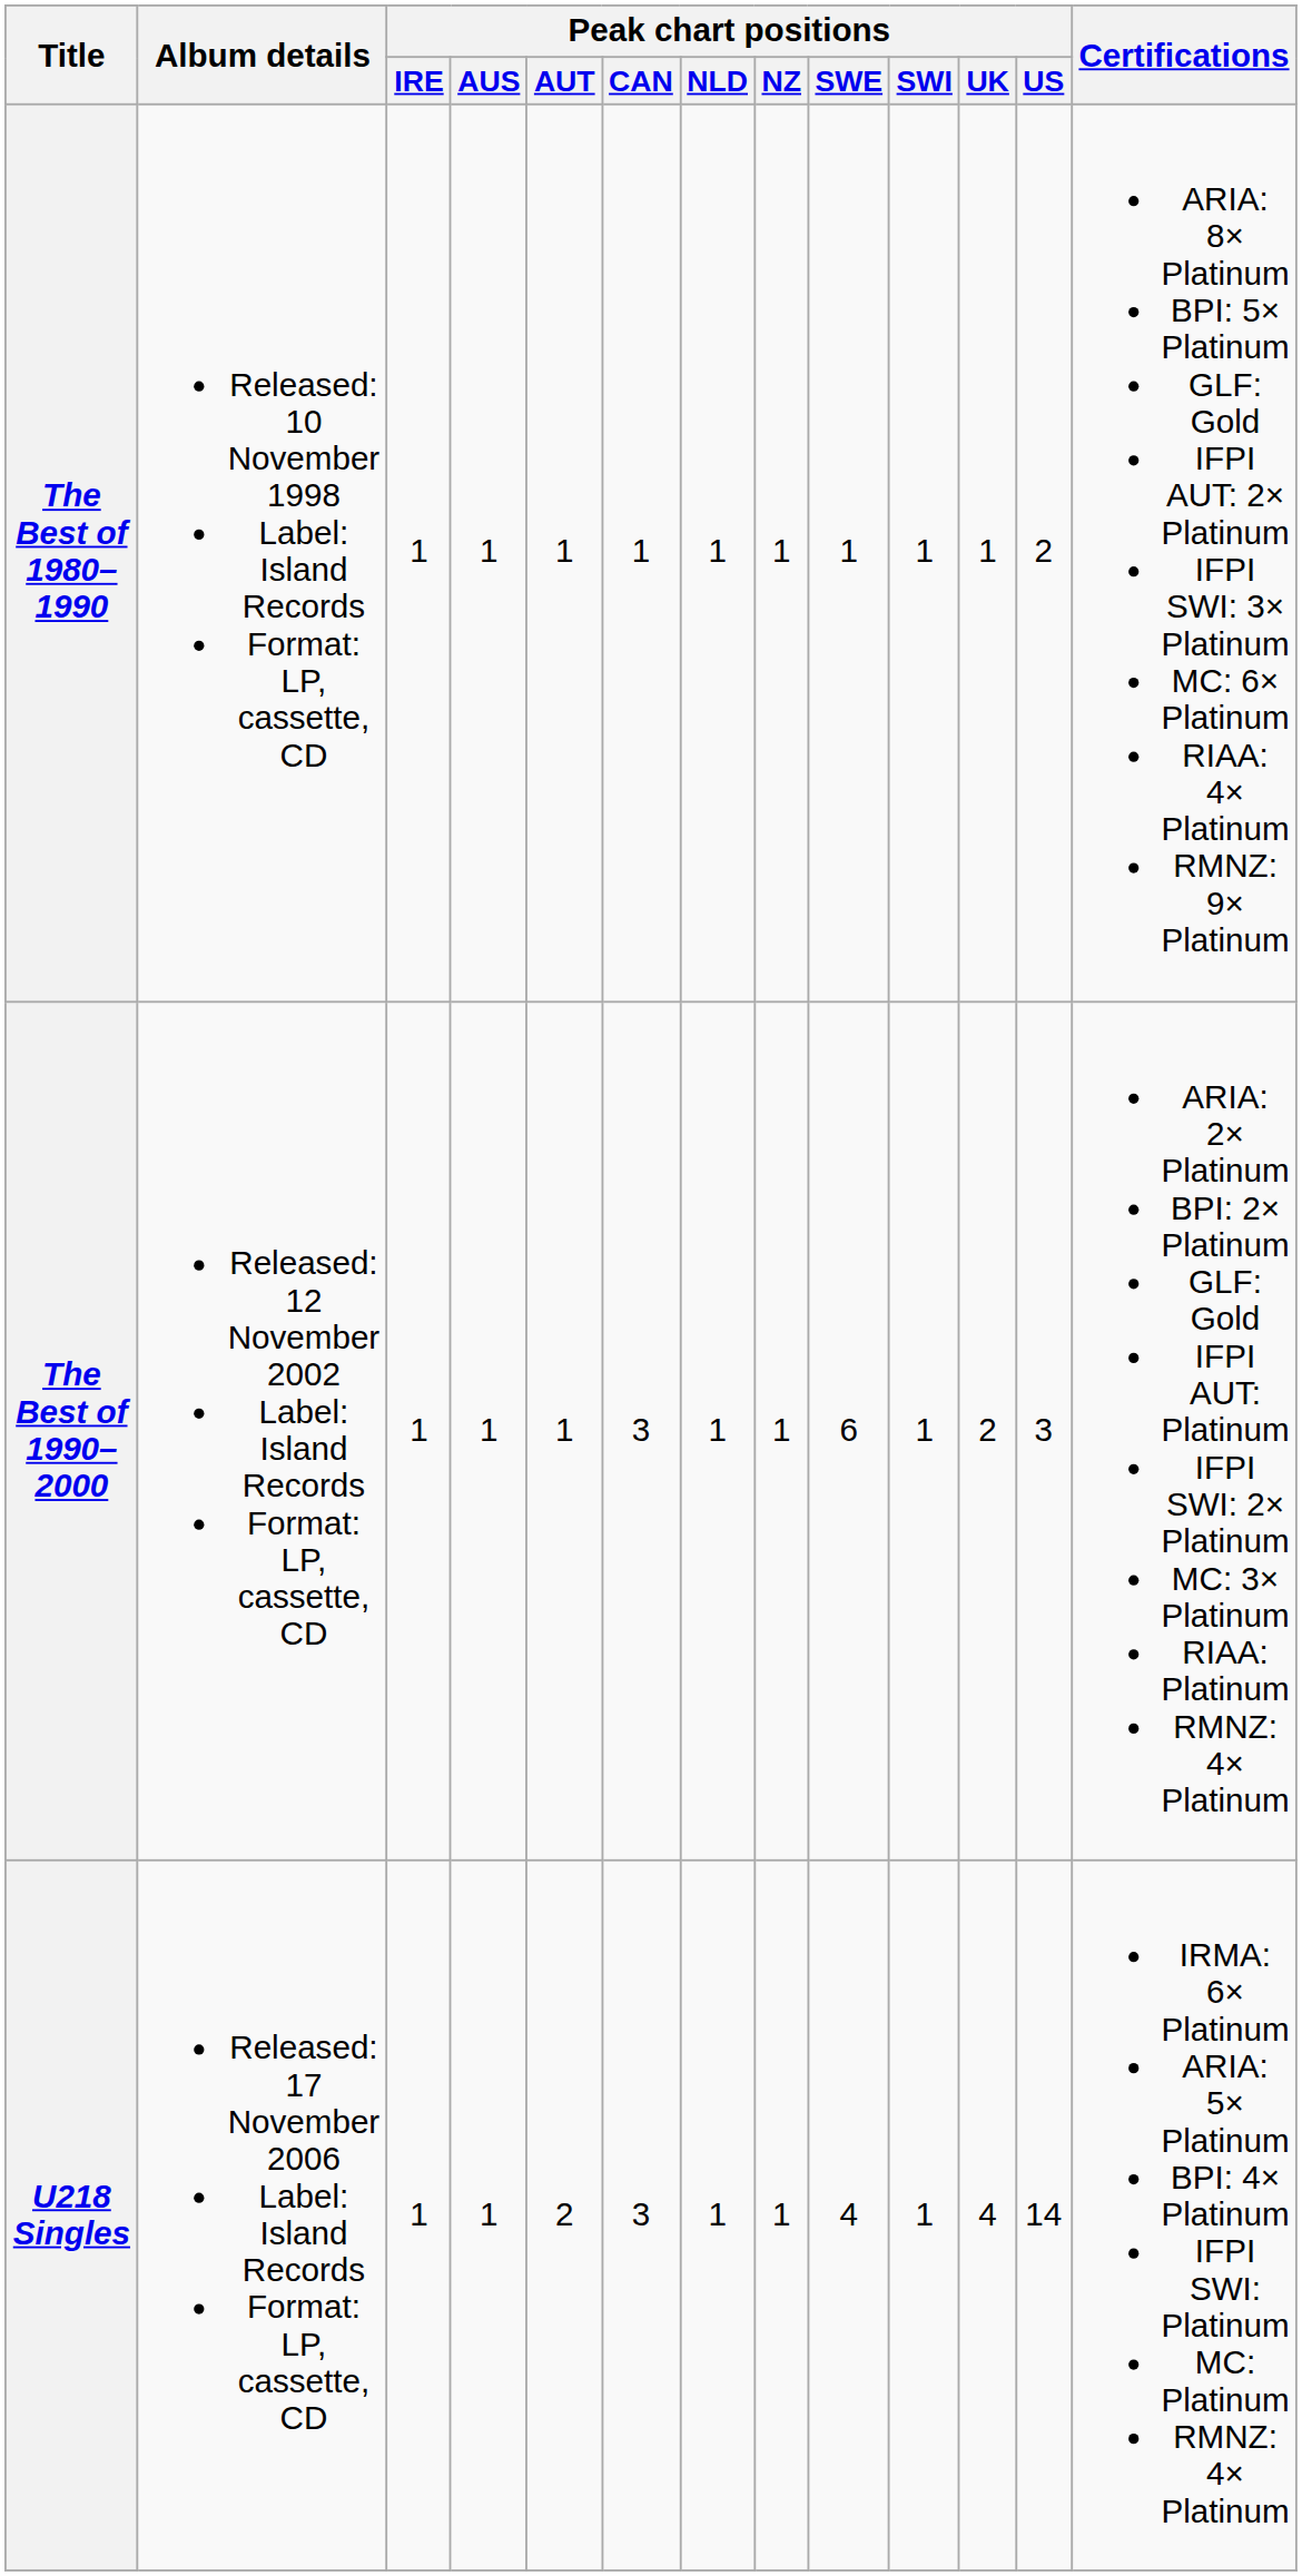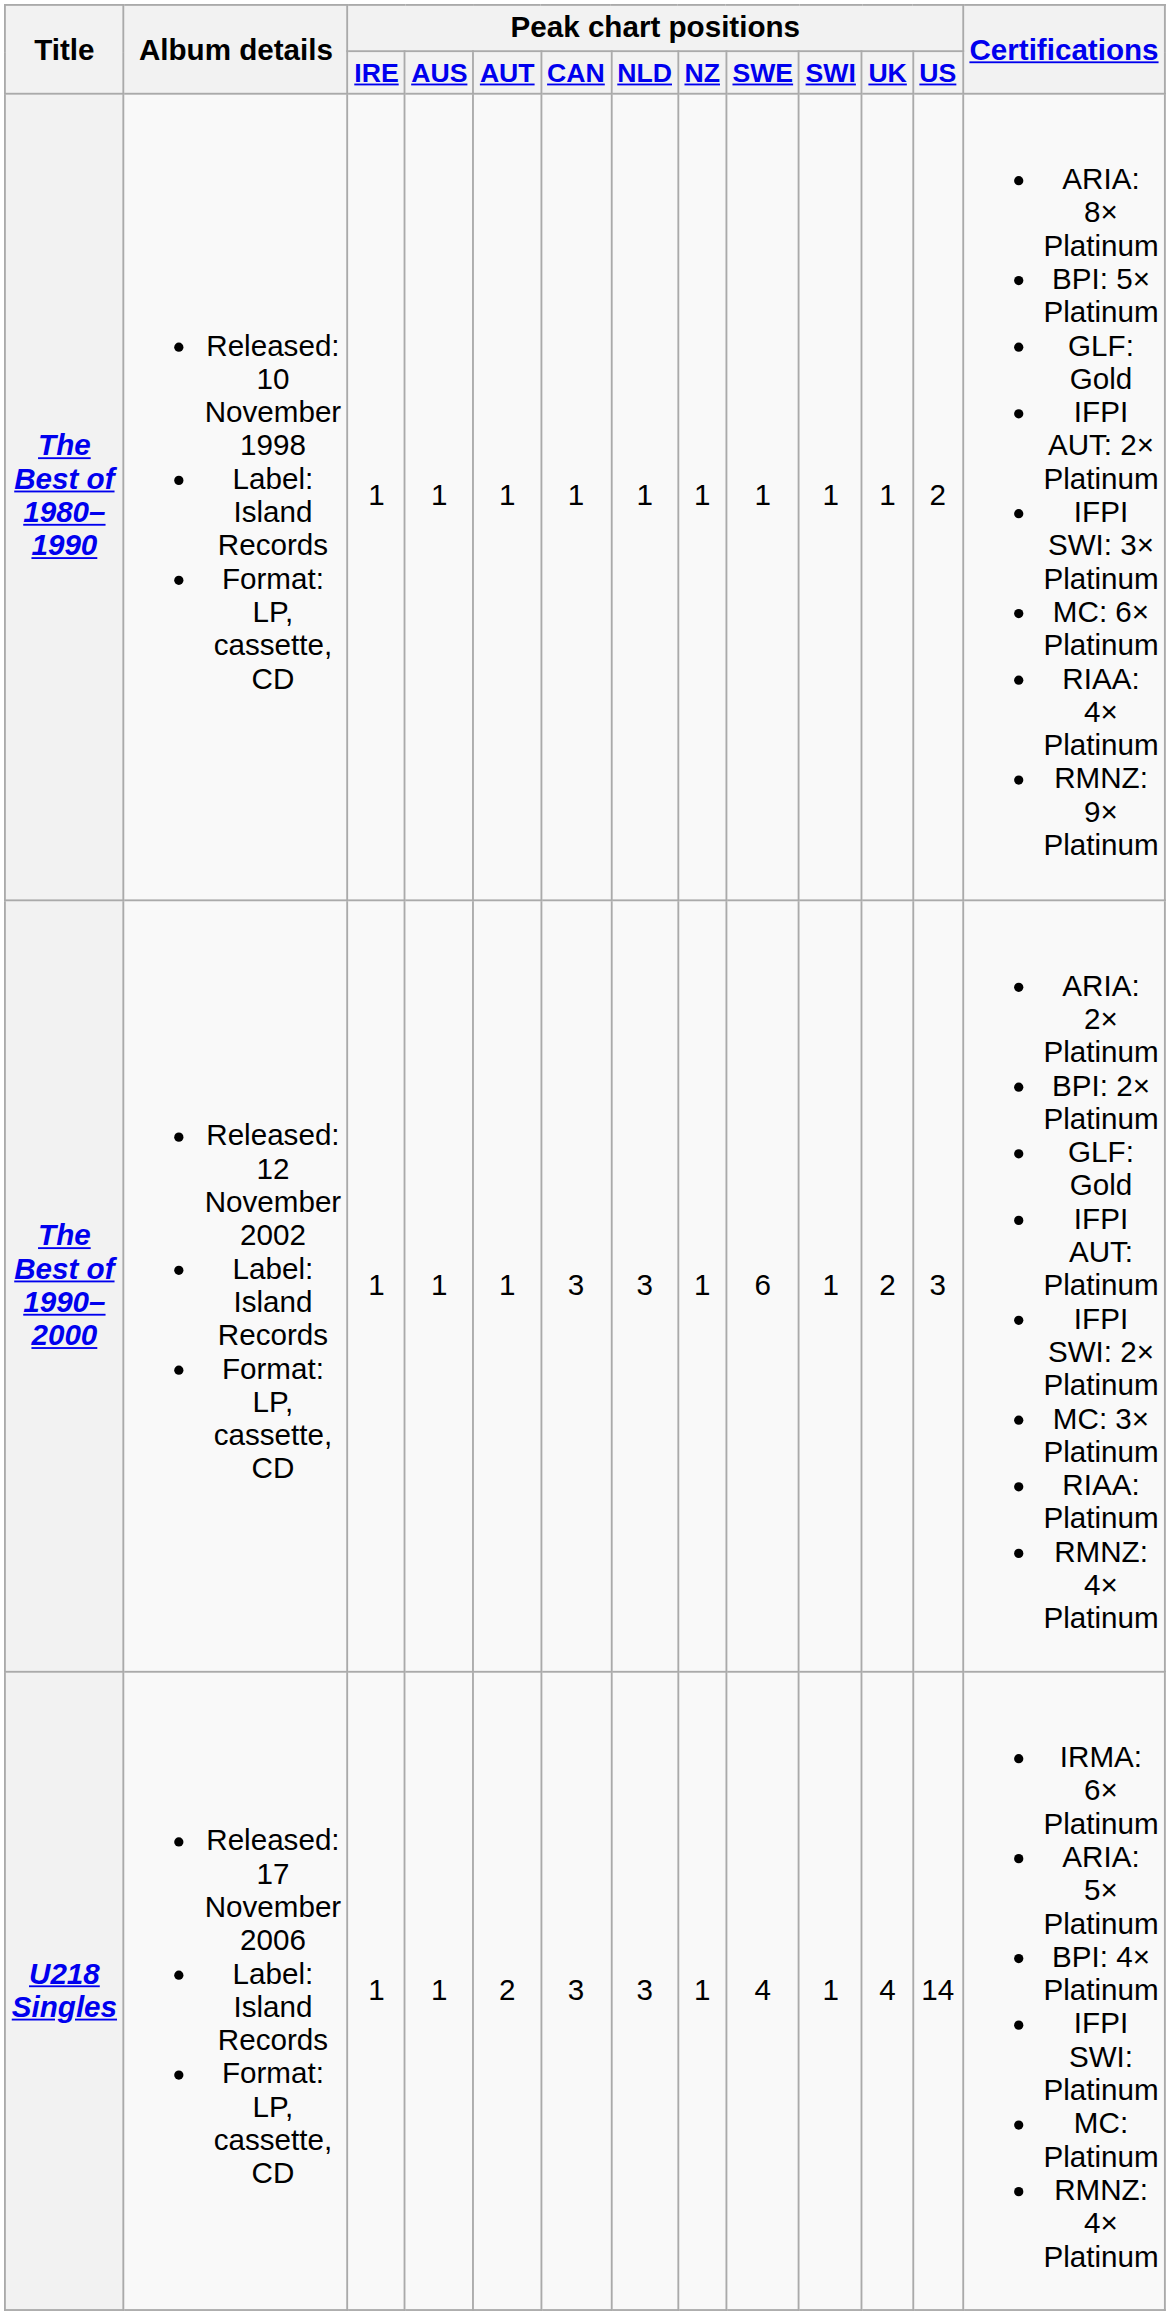 <table class="wikitable plainrowheaders" style="text-align:center;">
 <tr>
 <th scope="col" rowspan="2" style="width:14em;">Title</th>
 <th scope="col" rowspan="2" style="width:16em;">Album details</th>
 <th scope="col" colspan="10">Peak chart positions</th>
 <th scope="col" rowspan="2" style="width:12em;"><a href='#'>Certifications</a></th>
 </tr>
 <tr>
 <th scope="col" style="width:2em;font-size:90%;"><a href='#'>IRE</a><br></th>
 <th scope="col" style="width:2em;font-size:90%;"><a href='#'>AUS</a><br></th>
 <th scope="col" style="width:2em;font-size:90%;"><a href='#'>AUT</a><br></th>
 <th scope="col" style="width:2em;font-size:90%;"><a href='#'>CAN</a><br></th>
 <th scope="col" style="width:2em;font-size:90%;"><a href='#'>NLD</a><br></th>
 <th scope="col" style="width:2em;font-size:90%;"><a href='#'>NZ</a><br></th>
 <th scope="col" style="width:2em;font-size:90%;"><a href='#'>SWE</a><br></th>
 <th scope="col" style="width:2em;font-size:90%;"><a href='#'>SWI</a><br></th>
 <th scope="col" style="width:2em;font-size:90%;"><a href='#'>UK</a><br></th>
 <th scope="col" style="width:2em;font-size:90%;"><a href='#'>US</a><br></th>
 </tr>
 <tr>
 <th scope="row"><em><a href='#'>The Best of 1980–1990</a></em></th>
 <td><br><ul><li>Released: 10 November 1998</li><li>Label: Island Records</li><li>Format: LP, cassette, CD</li></ul></td>
 <td>1</td>
 <td>1</td>
 <td>1</td>
 <td>1</td>
 <td>1</td>
 <td>1</td>
 <td>1</td>
 <td>1</td>
 <td>1</td>
 <td>2</td>
 <td><br><ul><li>ARIA: 8× Platinum</li><li>BPI: 5× Platinum</li><li>GLF: Gold</li><li>IFPI AUT: 2× Platinum</li><li>IFPI SWI: 3× Platinum</li><li>MC: 6× Platinum</li><li>RIAA: 4× Platinum</li><li>RMNZ: 9× Platinum</li></ul></td>
 </tr>
 <tr>
 <th scope="row"><em><a href='#'>The Best of 1990–2000</a></em></th>
 <td><br><ul><li>Released: 12 November 2002</li><li>Label: Island Records</li><li>Format: LP, cassette, CD</li></ul></td>
 <td>1</td>
 <td>1</td>
 <td>1</td>
 <td>3</td>
-<td>1</td>
+<td>3</td>
 <td>1</td>
 <td>6</td>
 <td>1</td>
 <td>2</td>
 <td>3</td>
 <td><br><ul><li>ARIA: 2× Platinum</li><li>BPI: 2× Platinum</li><li>GLF: Gold</li><li>IFPI AUT: Platinum</li><li>IFPI SWI: 2× Platinum</li><li>MC: 3× Platinum</li><li>RIAA: Platinum</li><li>RMNZ: 4× Platinum</li></ul></td>
 </tr>
 <tr>
 <th scope="row"><em><a href='#'>U218 Singles</a></em></th>
 <td><br><ul><li>Released: 17 November 2006</li><li>Label: Island Records</li><li>Format: LP, cassette, CD</li></ul></td>
 <td>1</td>
 <td>1</td>
 <td>2</td>
 <td>3</td>
-<td>1</td>
+<td>3</td>
 <td>1</td>
 <td>4</td>
 <td>1</td>
 <td>4</td>
 <td>14</td>
 <td><br><ul><li>IRMA: 6× Platinum</li><li>ARIA: 5× Platinum</li><li>BPI: 4× Platinum</li><li>IFPI SWI: Platinum</li><li>MC: Platinum</li><li>RMNZ: 4× Platinum</li></ul></td>
 </tr>
 </table>
